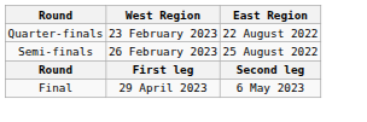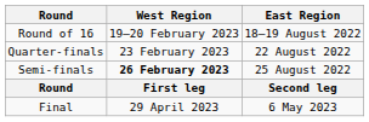 <table class="wikitable" style="text-align:center">
 <tr>
 <th>Round</th>
 <th>West Region</th>
 <th>East Region</th>
+</tr>
+<tr>
+<td>Round of 16</td>
+<td>19–20 February 2023</td>
+<td>18–19 August 2022</td>
 </tr>
 <tr>
 <td>Quarter-finals</td>
 <td>23 February 2023</td>
 <td>22 August 2022</td>
 </tr>
 <tr>
 <td>Semi-finals</td>
-<td>26 February 2023</td>
+<td><strong>26 February 2023</strong></td>
 <td>25 August 2022</td>
 </tr>
 <tr>
 <th>Round</th>
 <th>First leg</th>
 <th>Second leg</th>
 </tr>
 <tr>
 <td>Final</td>
 <td>29 April 2023</td>
 <td>6 May 2023</td>
 </tr>
 </table>
